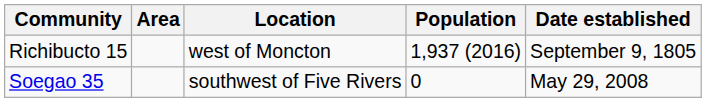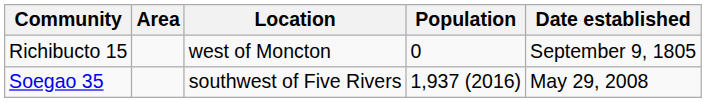 <table class="wikitable">
 <tr>
 <th>Community</th>
 <th>Area</th>
 <th>Location</th>
 <th>Population</th>
 <th>Date established</th>
 </tr>
 <tr>
 <td>Richibucto 15</td>
 <td></td>
 <td> west of Moncton</td>
-<td>1,937 (2016)</td>
+<td>0</td>
 <td>September 9, 1805</td>
 </tr>
 <tr>
 <td><a href='#'>Soegao 35</a></td>
 <td></td>
 <td> southwest of Five Rivers</td>
-<td>0</td>
+<td>1,937 (2016)</td>
 <td>May 29, 2008</td>
 </tr>
 </table>
